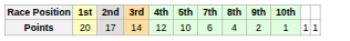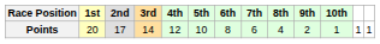 <table class="wikitable" style="font-size:85%; text-align:center">
 <tr>
 <th>Race Position</th>
 <td style="background:#ffffbf;"> <strong>1st</strong> </td>
 <td style="background:#dfdfdf;"> <strong>2nd</strong> </td>
 <td style="background:#ffdf9f;"> <strong>3rd</strong> </td>
 <td style="background:#dfffdf;"> <strong>4th</strong> </td>
 <td style="background:#dfffdf;"> <strong>5th</strong> </td>
+<td style="background:#dfffdf;"> <strong>6th</strong> </td>
 <td style="background:#dfffdf;"> <strong>7th</strong> </td>
 <td style="background:#dfffdf;"> <strong>8th</strong> </td>
 <td style="background:#dfffdf;"> <strong>9th</strong> </td>
 <td style="background:#dfffdf;"> <strong>10th</strong> </td>
 <td style="background:#ffffff;"> <strong></strong> </td>
 <td style="background:#ffffff;"> <strong></strong> </td>
 </tr>
 <tr>
 <th>Points</th>
 <td style="background:#ffffbf;">20</td>
 <td style="background:#dfdfdf;">17</td>
 <td style="background:#ffdf9f;">14</td>
 <td style="background:#dfffdf;">12</td>
 <td style="background:#dfffdf;">10</td>
+<td style="background:#dfffdf;">8</td>
 <td style="background:#dfffdf;">6</td>
 <td style="background:#dfffdf;">4</td>
 <td style="background:#dfffdf;">2</td>
 <td style="background:#dfffdf;">1</td>
 <td style="background:#ffffff;">1</td>
 <td style="background:#ffffff;">1</td>
 </tr>
 </table>
